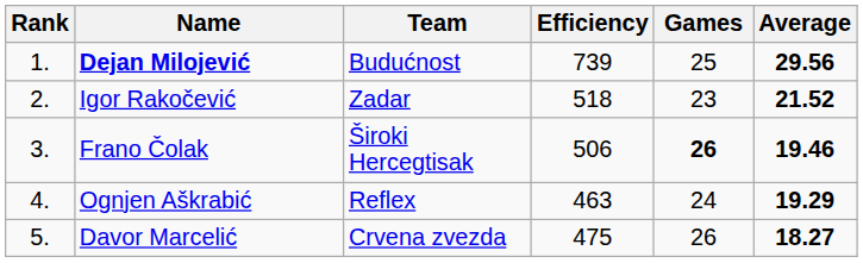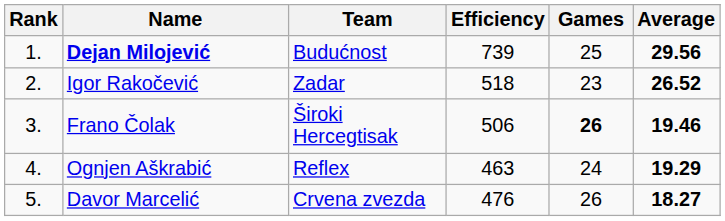 <table class="wikitable" style="text-align: center;">
 <tr>
 <th>Rank</th>
 <th width="175">Name</th>
 <th width="120">Team</th>
 <th width="60">Efficiency</th>
 <th width="60">Games</th>
 <th width="60">Average</th>
 </tr>
 <tr>
 <td>1.</td>
 <td align="left"> <strong><a href='#'>Dejan Milojević</a></strong></td>
 <td align="left"> <a href='#'>Budućnost</a></td>
 <td>739</td>
 <td>25</td>
 <td><strong>29.56</strong></td>
 </tr>
 <tr>
 <td>2.</td>
 <td align="left"> <a href='#'>Igor Rakočević</a></td>
 <td align="left"> <a href='#'>Zadar</a></td>
 <td>518</td>
 <td>23</td>
-<td><strong>21.52</strong></td>
+<td><strong>26.52</strong></td>
 </tr>
 <tr>
 <td>3.</td>
 <td align="left"> <a href='#'>Frano Čolak</a></td>
 <td align="left"> <a href='#'>Široki Hercegtisak</a></td>
 <td>506</td>
 <td><strong>26</strong></td>
 <td><strong>19.46</strong></td>
 </tr>
 <tr>
 <td>4.</td>
 <td align="left"> <a href='#'>Ognjen Aškrabić</a></td>
 <td align="left"> <a href='#'>Reflex</a></td>
 <td>463</td>
 <td>24</td>
 <td><strong>19.29</strong></td>
 </tr>
 <tr>
 <td>5.</td>
 <td align="left"> <a href='#'>Davor Marcelić</a></td>
 <td align="left"> <a href='#'>Crvena zvezda</a></td>
-<td>475</td>
+<td>476</td>
 <td>26</td>
 <td><strong>18.27</strong></td>
 </tr>
 </table>
